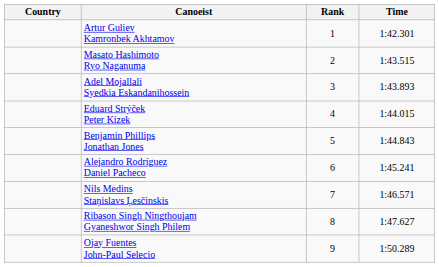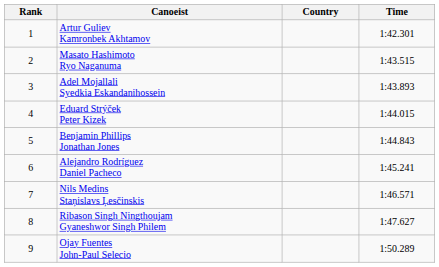 <table class="wikitable" style="text-align:center;width: 55%">
 <tr>
+<th>Rank</th>
+<th>Canoeist</th>
 <th>Country</th>
-<th>Canoeist</th>
-<th>Rank</th>
 <th>Time</th>
 </tr>
 <tr>
+<td>1</td>
+<td align="left"><a href='#'>Artur Guliev</a><br><a href='#'>Kamronbek Akhtamov</a></td>
 <td align="left"></td>
-<td align="left"><a href='#'>Artur Guliev</a><br><a href='#'>Kamronbek Akhtamov</a></td>
-<td>1</td>
 <td>1:42.301</td>
 </tr>
 <tr>
+<td>2</td>
+<td align="left"><a href='#'>Masato Hashimoto</a><br><a href='#'>Ryo Naganuma</a></td>
 <td align="left"></td>
-<td align="left"><a href='#'>Masato Hashimoto</a><br><a href='#'>Ryo Naganuma</a></td>
-<td>2</td>
 <td>1:43.515</td>
 </tr>
 <tr>
+<td>3</td>
+<td align="left"><a href='#'>Adel Mojallali</a><br><a href='#'>Syedkia Eskandanihossein</a></td>
 <td align="left"></td>
-<td align="left"><a href='#'>Adel Mojallali</a><br><a href='#'>Syedkia Eskandanihossein</a></td>
-<td>3</td>
 <td>1:43.893</td>
 </tr>
 <tr>
+<td>4</td>
+<td align="left"><a href='#'>Eduard Strýček</a><br><a href='#'>Peter Kizek</a></td>
 <td align="left"></td>
-<td align="left"><a href='#'>Eduard Strýček</a><br><a href='#'>Peter Kizek</a></td>
-<td>4</td>
 <td>1:44.015</td>
 </tr>
 <tr>
+<td>5</td>
+<td align="left"><a href='#'>Benjamin Phillips</a><br><a href='#'>Jonathan Jones</a></td>
 <td align="left"></td>
-<td align="left"><a href='#'>Benjamin Phillips</a><br><a href='#'>Jonathan Jones</a></td>
-<td>5</td>
 <td>1:44.843</td>
 </tr>
 <tr>
+<td>6</td>
+<td align="left"><a href='#'>Alejandro Rodríguez</a><br><a href='#'>Daniel Pacheco</a></td>
 <td align="left"></td>
-<td align="left"><a href='#'>Alejandro Rodríguez</a><br><a href='#'>Daniel Pacheco</a></td>
-<td>6</td>
 <td>1:45.241</td>
 </tr>
 <tr>
+<td>7</td>
+<td align="left"><a href='#'>Nils Medins</a><br><a href='#'>Staņislavs Ļesčinskis</a></td>
 <td align="left"></td>
-<td align="left"><a href='#'>Nils Medins</a><br><a href='#'>Staņislavs Ļesčinskis</a></td>
-<td>7</td>
 <td>1:46.571</td>
 </tr>
 <tr>
+<td>8</td>
+<td align="left"><a href='#'>Ribason Singh Ningthoujam</a><br><a href='#'>Gyaneshwor Singh Philem</a></td>
 <td align="left"></td>
-<td align="left"><a href='#'>Ribason Singh Ningthoujam</a><br><a href='#'>Gyaneshwor Singh Philem</a></td>
-<td>8</td>
 <td>1:47.627</td>
 </tr>
 <tr>
+<td>9</td>
+<td align="left"><a href='#'>Ojay Fuentes</a><br><a href='#'>John-Paul Selecio</a></td>
 <td align="left"></td>
-<td align="left"><a href='#'>Ojay Fuentes</a><br><a href='#'>John-Paul Selecio</a></td>
-<td>9</td>
 <td>1:50.289</td>
 </tr>
 </table>
